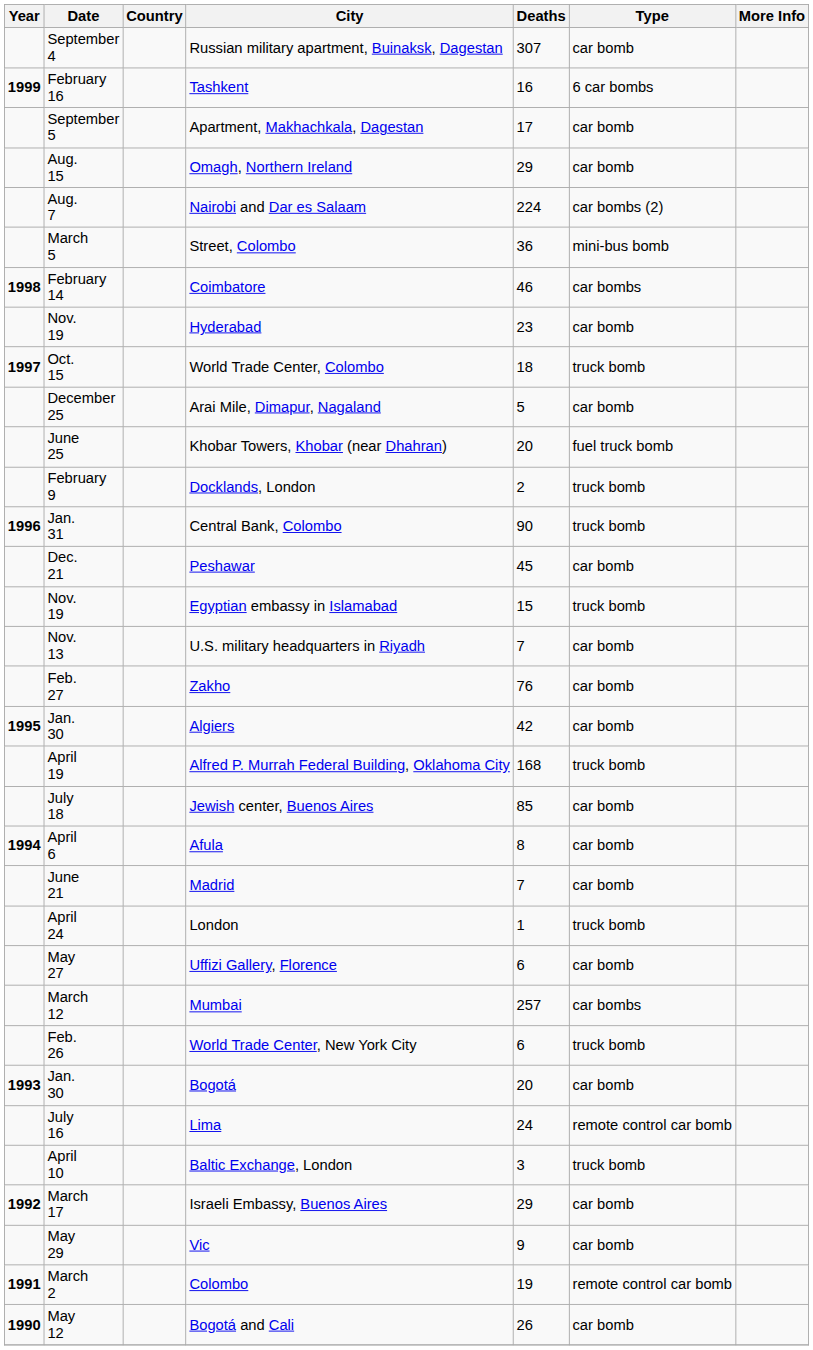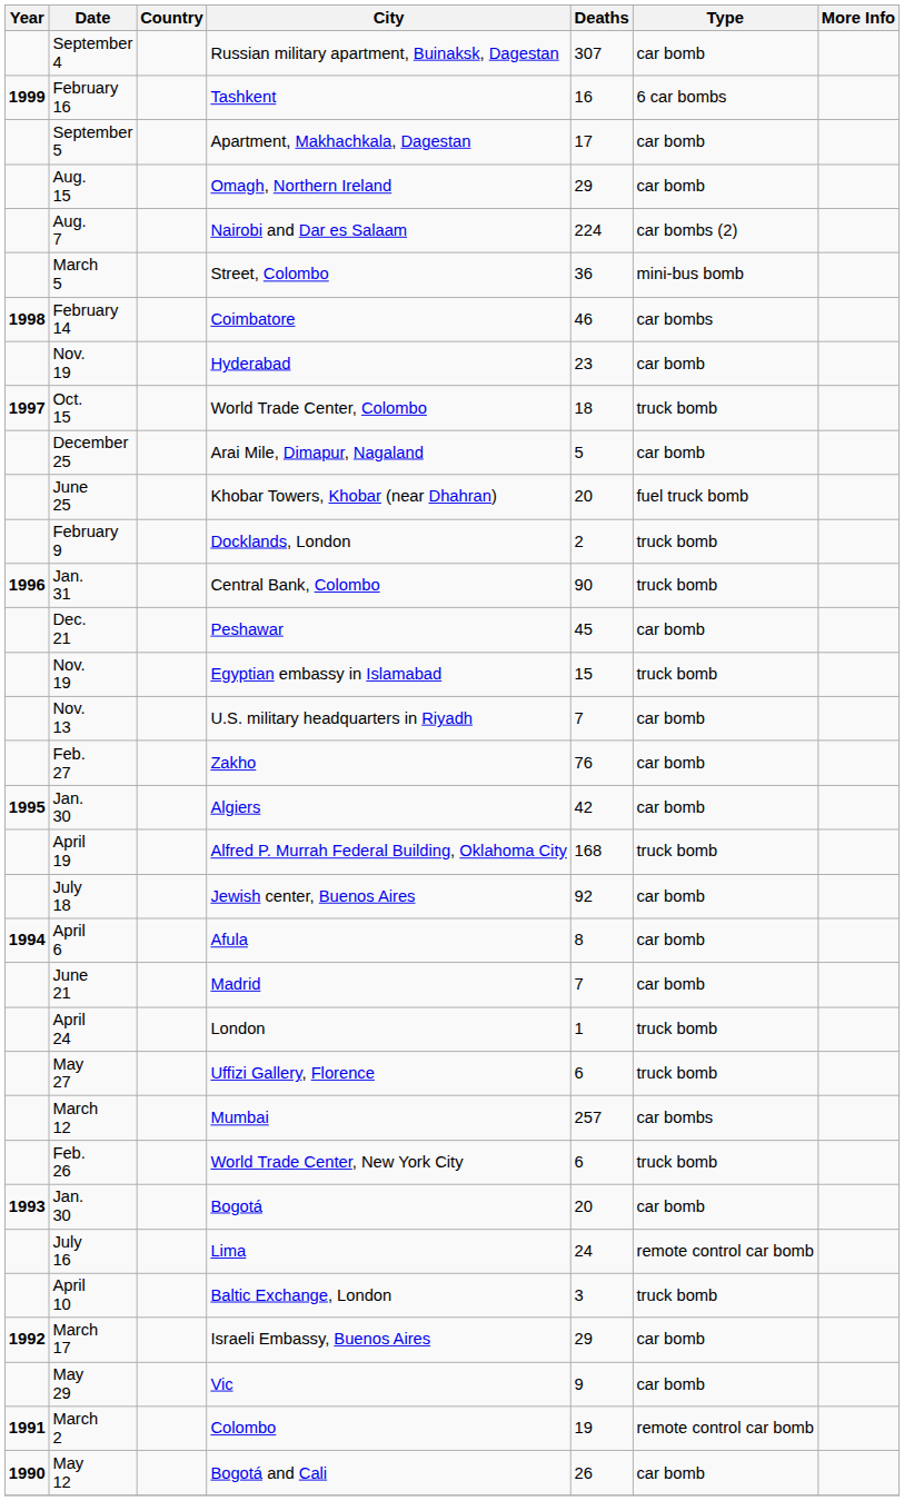 <table class="wikitable sortable">
 <tr>
 <th>Year</th>
 <th>Date</th>
 <th>Country</th>
 <th>City</th>
 <th>Deaths</th>
 <th>Type</th>
 <th>More Info</th>
 </tr>
 <tr>
 <td></td>
 <td>September<br> 4</td>
 <td></td>
 <td>Russian military apartment, <a href='#'>Buinaksk</a>, <a href='#'>Dagestan</a></td>
 <td>307</td>
 <td>car bomb</td>
 <td></td>
 </tr>
 <tr>
 <td><strong>1999</strong></td>
 <td>February<br> 16</td>
 <td></td>
 <td><a href='#'>Tashkent</a></td>
 <td>16</td>
 <td>6 car bombs</td>
 <td></td>
 </tr>
 <tr>
 <td></td>
 <td>September<br> 5</td>
 <td></td>
 <td>Apartment, <a href='#'>Makhachkala</a>, <a href='#'>Dagestan</a></td>
 <td>17</td>
 <td>car bomb</td>
 <td></td>
 </tr>
 <tr>
 <td></td>
 <td>Aug.<br> 15</td>
 <td></td>
 <td><a href='#'>Omagh</a>, <a href='#'>Northern Ireland</a></td>
 <td>29</td>
 <td>car bomb</td>
 <td></td>
 </tr>
 <tr>
 <td></td>
 <td>Aug.<br> 7</td>
 <td> <br> </td>
 <td><a href='#'>Nairobi</a> and <a href='#'>Dar es Salaam</a></td>
 <td>224</td>
 <td>car bombs (2)</td>
 <td></td>
 </tr>
 <tr>
 <td></td>
 <td>March <br>5</td>
 <td></td>
 <td>Street, <a href='#'>Colombo</a></td>
 <td>36</td>
 <td>mini-bus bomb</td>
 <td></td>
 </tr>
 <tr>
 <td><strong>1998</strong></td>
 <td>February<br> 14</td>
 <td></td>
 <td><a href='#'>Coimbatore</a></td>
 <td>46</td>
 <td>car bombs</td>
 <td></td>
 </tr>
 <tr>
 <td></td>
 <td>Nov.<br> 19</td>
 <td></td>
 <td><a href='#'>Hyderabad</a></td>
 <td>23</td>
 <td>car bomb</td>
 <td></td>
 </tr>
 <tr>
 <td><strong>1997</strong></td>
 <td>Oct.<br> 15</td>
 <td></td>
 <td>World Trade Center, <a href='#'>Colombo</a></td>
 <td>18</td>
 <td>truck bomb</td>
 <td></td>
 </tr>
 <tr>
 <td></td>
 <td>December <br>25</td>
 <td></td>
 <td>Arai Mile, <a href='#'>Dimapur</a>, <a href='#'>Nagaland</a></td>
 <td>5</td>
 <td>car bomb</td>
 <td></td>
 </tr>
 <tr>
 <td></td>
 <td>June <br>25</td>
 <td></td>
 <td>Khobar Towers, <a href='#'>Khobar</a> (near <a href='#'>Dhahran</a>)</td>
 <td>20</td>
 <td>fuel truck bomb</td>
 <td></td>
 </tr>
 <tr>
 <td></td>
 <td>February<br> 9</td>
 <td></td>
 <td><a href='#'>Docklands</a>, London</td>
 <td>2</td>
 <td>truck bomb</td>
 <td></td>
 </tr>
 <tr>
 <td><strong>1996</strong></td>
 <td>Jan.<br> 31</td>
 <td></td>
 <td>Central Bank, <a href='#'>Colombo</a></td>
 <td>90</td>
 <td>truck bomb</td>
 <td></td>
 </tr>
 <tr>
 <td></td>
 <td>Dec.<br> 21</td>
 <td></td>
 <td><a href='#'>Peshawar</a></td>
 <td>45</td>
 <td>car bomb</td>
 <td></td>
 </tr>
 <tr>
 <td></td>
 <td>Nov.<br> 19</td>
 <td></td>
 <td><a href='#'>Egyptian</a> embassy in <a href='#'>Islamabad</a></td>
 <td>15</td>
 <td>truck bomb</td>
 <td></td>
 </tr>
 <tr>
 <td></td>
 <td>Nov.<br> 13</td>
 <td></td>
 <td>U.S. military headquarters in <a href='#'>Riyadh</a></td>
 <td>7</td>
 <td>car bomb</td>
 <td></td>
 </tr>
 <tr>
 <td></td>
 <td>Feb.<br> 27</td>
 <td></td>
 <td><a href='#'>Zakho</a></td>
 <td>76</td>
 <td>car bomb</td>
 <td></td>
 </tr>
 <tr>
 <td><strong>1995</strong></td>
 <td>Jan.<br> 30</td>
 <td></td>
 <td><a href='#'>Algiers</a></td>
 <td>42</td>
 <td>car bomb</td>
 <td></td>
 </tr>
 <tr>
 <td></td>
 <td>April<br> 19</td>
 <td></td>
 <td><a href='#'>Alfred P. Murrah Federal Building</a>, <a href='#'>Oklahoma City</a></td>
 <td>168</td>
 <td>truck bomb</td>
 <td></td>
 </tr>
 <tr>
 <td></td>
 <td>July<br> 18</td>
 <td></td>
 <td><a href='#'>Jewish</a> center, <a href='#'>Buenos Aires</a></td>
-<td>85</td>
+<td>92</td>
 <td>car bomb</td>
 <td></td>
 </tr>
 <tr>
 <td><strong>1994</strong></td>
 <td>April<br> 6</td>
 <td></td>
 <td><a href='#'>Afula</a></td>
 <td>8</td>
 <td>car bomb</td>
 <td></td>
 </tr>
 <tr>
 <td></td>
 <td>June<br> 21</td>
 <td></td>
 <td><a href='#'>Madrid</a></td>
 <td>7</td>
 <td>car bomb</td>
 <td></td>
 </tr>
 <tr>
 <td></td>
 <td>April<br> 24</td>
 <td></td>
 <td>London</td>
 <td>1</td>
 <td>truck bomb</td>
 <td></td>
 </tr>
 <tr>
 <td></td>
 <td>May<br>27</td>
 <td></td>
 <td><a href='#'>Uffizi Gallery</a>, <a href='#'>Florence</a></td>
 <td>6</td>
-<td>car bomb</td>
+<td>truck bomb</td>
 <td></td>
 </tr>
 <tr>
 <td></td>
 <td>March<br> 12</td>
 <td></td>
 <td><a href='#'>Mumbai</a></td>
 <td>257</td>
 <td>car bombs</td>
 <td></td>
 </tr>
 <tr>
 <td></td>
 <td>Feb.<br> 26</td>
 <td></td>
 <td><a href='#'>World Trade Center</a>, New York City</td>
 <td>6</td>
 <td>truck bomb</td>
 <td></td>
 </tr>
 <tr>
 <td><strong>1993</strong></td>
 <td>Jan.<br> 30</td>
 <td></td>
 <td><a href='#'>Bogotá</a></td>
 <td>20</td>
 <td>car bomb</td>
 <td></td>
 </tr>
 <tr>
 <td></td>
 <td>July<br> 16</td>
 <td></td>
 <td><a href='#'>Lima</a></td>
 <td>24</td>
 <td>remote control car bomb</td>
 <td></td>
 </tr>
 <tr>
 <td></td>
 <td>April<br> 10</td>
 <td></td>
 <td><a href='#'>Baltic Exchange</a>, London</td>
 <td>3</td>
 <td>truck bomb</td>
 <td></td>
 </tr>
 <tr>
 <td><strong>1992</strong></td>
 <td>March<br> 17</td>
 <td></td>
 <td>Israeli Embassy, <a href='#'>Buenos Aires</a></td>
 <td>29</td>
 <td>car bomb</td>
 <td></td>
 </tr>
 <tr>
 <td></td>
 <td>May<br>29</td>
 <td></td>
 <td><a href='#'>Vic</a></td>
 <td>9</td>
 <td>car bomb</td>
 <td></td>
 </tr>
 <tr>
 <td><strong>1991</strong></td>
 <td>March<br> 2</td>
 <td></td>
 <td><a href='#'>Colombo</a></td>
 <td>19</td>
 <td>remote control car bomb</td>
 <td></td>
 </tr>
 <tr>
 <td><strong>1990</strong></td>
 <td>May<br> 12</td>
 <td></td>
 <td><a href='#'>Bogotá</a> and <a href='#'>Cali</a></td>
 <td>26</td>
 <td>car bomb</td>
 <td></td>
 </tr>
 <tr>
 </tr>
 </table>
